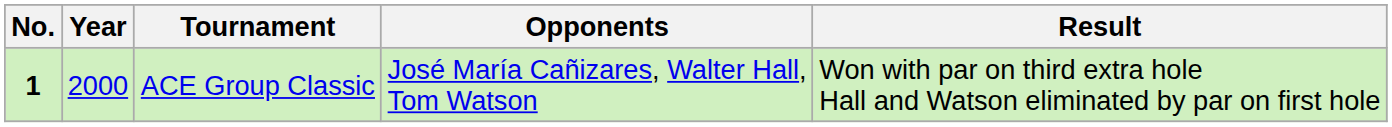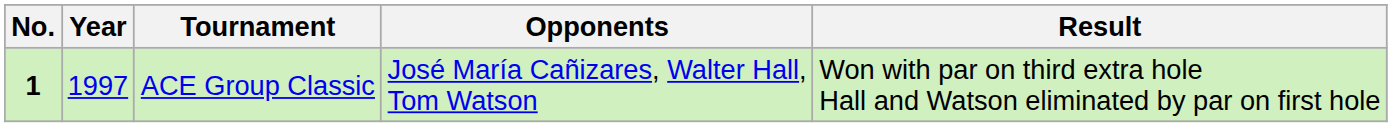 <table class="wikitable" style="font-size:95%;">
 <tr>
 <th>No.</th>
 <th>Year</th>
 <th>Tournament</th>
 <th>Opponents</th>
 <th>Result</th>
 </tr>
 <tr style="background:#D0F0C0;">
 <td align=center><strong>1</strong></td>
-<td><a href='#'>2000</a></td>
+<td><a href='#'>1997</a></td>
 <td><a href='#'>ACE Group Classic</a></td>
 <td> <a href='#'>José María Cañizares</a>,  <a href='#'>Walter Hall</a>,<br> <a href='#'>Tom Watson</a></td>
 <td>Won with par on third extra hole<br>Hall and Watson eliminated by par on first hole</td>
 </tr>
 </table>
